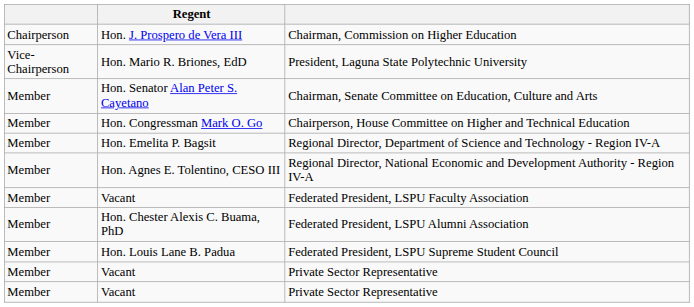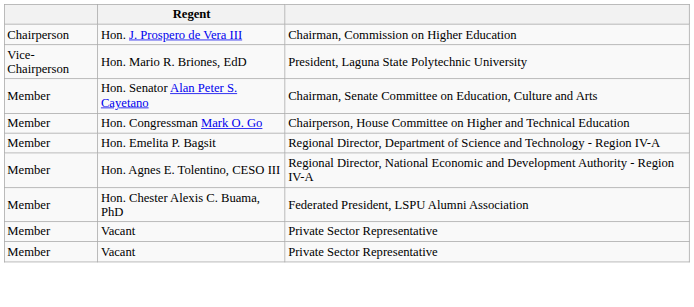 <table class="wikitable">
 <tr>
 <th></th>
 <th>Regent</th>
 <th></th>
 </tr>
 <tr>
 <td>Chairperson</td>
 <td>Hon. <a href='#'>J. Prospero de Vera III</a></td>
 <td>Chairman, Commission on Higher Education</td>
 </tr>
 <tr>
 <td>Vice-Chairperson</td>
 <td>Hon. Mario R. Briones, EdD</td>
 <td>President, Laguna State Polytechnic University</td>
 </tr>
 <tr>
 <td>Member</td>
 <td>Hon. Senator <a href='#'>Alan Peter S. Cayetano</a></td>
 <td>Chairman, Senate Committee on Education, Culture and Arts</td>
 </tr>
 <tr>
 <td>Member</td>
 <td>Hon. Congressman <a href='#'>Mark O. Go</a></td>
 <td>Chairperson, House Committee on Higher and Technical Education</td>
 </tr>
 <tr>
 <td>Member</td>
 <td>Hon. Emelita P. Bagsit</td>
 <td>Regional Director, Department of Science and Technology - Region IV-A</td>
 </tr>
 <tr>
 <td>Member</td>
 <td>Hon. Agnes E. Tolentino, CESO III</td>
 <td>Regional Director, National Economic and Development Authority - Region IV-A</td>
 </tr>
 <tr>
 <td>Member</td>
-<td>Vacant</td>
-<td>Federated President, LSPU Faculty Association</td>
-</tr>
-<tr>
-<td>Member</td>
 <td>Hon. Chester Alexis C. Buama, PhD</td>
 <td>Federated President, LSPU Alumni Association</td>
-</tr>
-<tr>
-<td>Member</td>
-<td>Hon. Louis Lane B. Padua</td>
-<td>Federated President, LSPU Supreme Student Council</td>
 </tr>
 <tr>
 <td>Member</td>
 <td>Vacant</td>
 <td>Private Sector Representative</td>
 </tr>
 <tr>
 <td>Member</td>
 <td>Vacant</td>
 <td>Private Sector Representative</td>
 </tr>
 </table>
